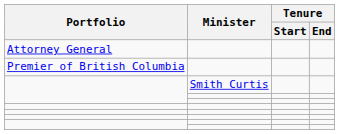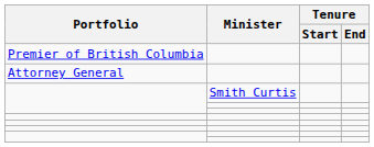 <table class="wikitable sortable">
 <tr>
 <th colspan="1" rowspan="2">Portfolio</th>
 <th rowspan="2">Minister</th>
 <th colspan="2">Tenure</th>
 </tr>
 <tr>
 <th>Start</th>
 <th>End</th>
 </tr>
 <tr>
-<td><a href='#'>Attorney General</a></td>
+<td><a href='#'>Premier of British Columbia</a></td>
 <td></td>
 <td></td>
 <td></td>
 </tr>
 <tr>
-<td><a href='#'>Premier of British Columbia</a></td>
+<td><a href='#'>Attorney General</a></td>
 <td></td>
 <td></td>
 <td></td>
 </tr>
 <tr>
 <td rowspan="3"></td>
 <td><a href='#'>Smith Curtis</a></td>
 <td></td>
 <td></td>
 </tr>
 <tr>
 <td></td>
 <td></td>
 <td></td>
 </tr>
 <tr>
 <td></td>
 <td></td>
 <td></td>
 </tr>
 <tr>
 <td></td>
 <td></td>
 <td></td>
 <td></td>
 </tr>
 <tr>
 <td></td>
 <td></td>
 <td></td>
 <td></td>
 </tr>
 <tr>
 <td></td>
 <td></td>
 <td></td>
 <td></td>
 </tr>
 <tr>
 <td rowspan="2"></td>
 <td></td>
 <td></td>
 <td></td>
 </tr>
 <tr>
 <td></td>
 <td></td>
 <td></td>
 </tr>
 </table>
